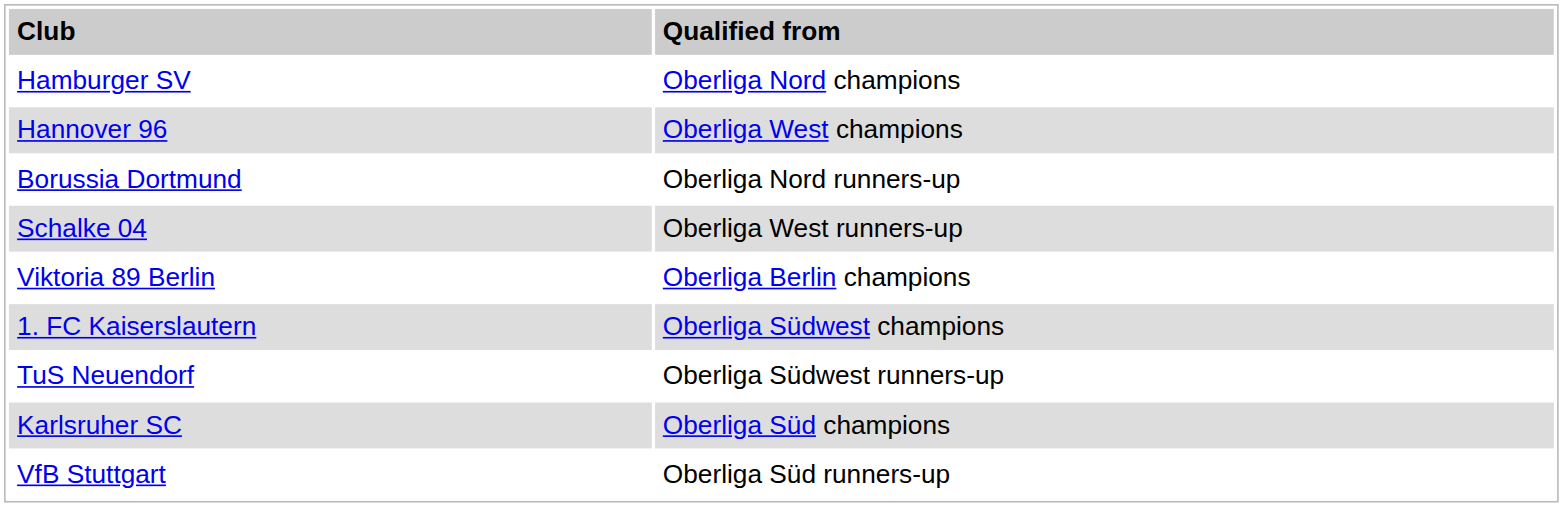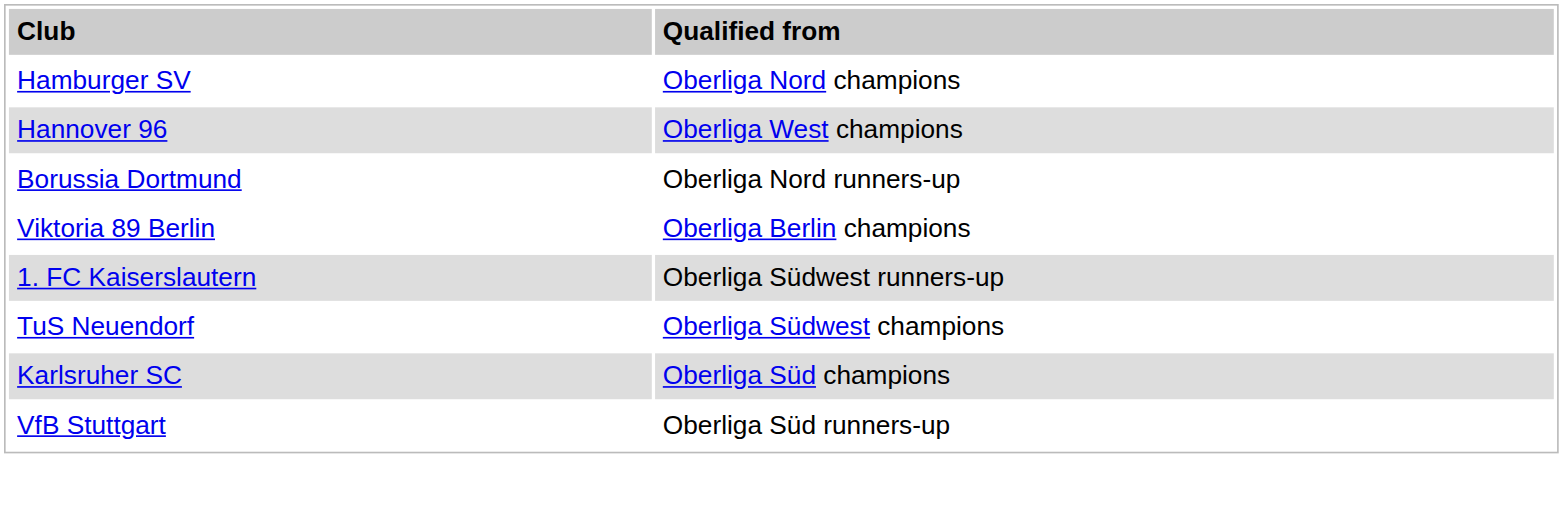 <table style="border:1px solid #bbb;background:#fff;" cellpadding="5" cellspacing="2" width="75%">
 <tr style="background:#ccc;font-weight:bold">
 <td>Club</td>
 <td>Qualified from</td>
 </tr>
 <tr>
 <td><a href='#'>Hamburger SV</a></td>
 <td><a href='#'>Oberliga Nord</a> champions</td>
 </tr>
 <tr style="background:#ddd">
 <td><a href='#'>Hannover 96</a></td>
 <td><a href='#'>Oberliga West</a> champions</td>
 </tr>
 <tr>
 <td><a href='#'>Borussia Dortmund</a></td>
 <td>Oberliga Nord runners-up</td>
 </tr>
-<tr style="background:#ddd">
-<td><a href='#'>Schalke 04</a></td>
-<td>Oberliga West runners-up</td>
-</tr>
 <tr>
 <td><a href='#'>Viktoria 89 Berlin</a></td>
 <td><a href='#'>Oberliga Berlin</a> champions</td>
 </tr>
 <tr style="background:#ddd">
 <td><a href='#'>1. FC Kaiserslautern</a></td>
-<td><a href='#'>Oberliga Südwest</a> champions</td>
+<td>Oberliga Südwest runners-up</td>
 </tr>
 <tr>
 <td><a href='#'>TuS Neuendorf</a></td>
-<td>Oberliga Südwest runners-up</td>
+<td><a href='#'>Oberliga Südwest</a> champions</td>
 </tr>
 <tr style="background:#ddd">
 <td><a href='#'>Karlsruher SC</a></td>
 <td><a href='#'>Oberliga Süd</a> champions</td>
 </tr>
 <tr>
 <td><a href='#'>VfB Stuttgart</a></td>
 <td>Oberliga Süd runners-up</td>
 </tr>
 </table>
